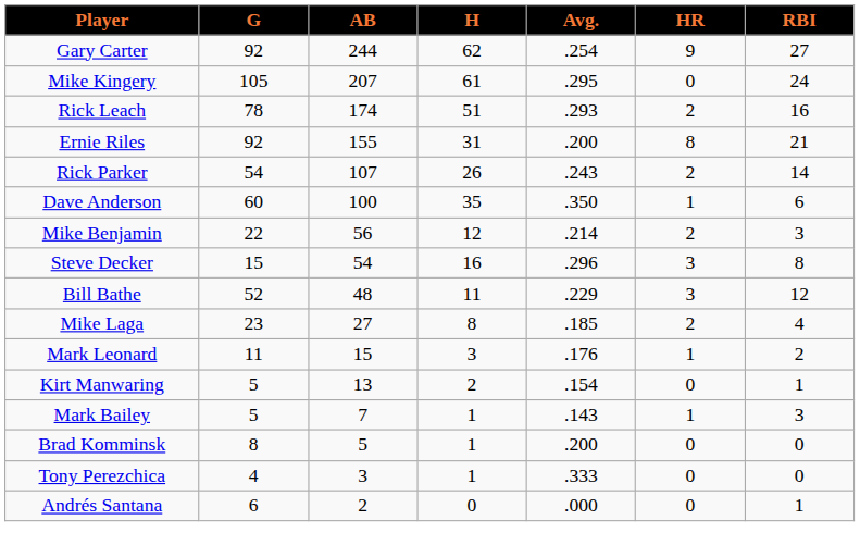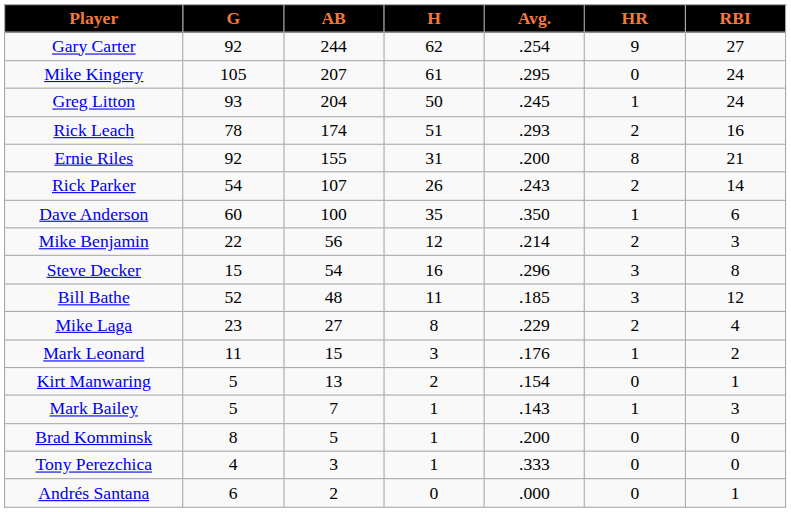 <table class="wikitable sortable">
 <tr>
 <th style="background:black;color:#f47937;" width="16%">Player</th>
 <th style="background:black;color:#f47937;" width="9%">G</th>
 <th style="background:black;color:#f47937;" width="9%">AB</th>
 <th style="background:black;color:#f47937;" width="9%">H</th>
 <th style="background:black;color:#f47937;" width="9%">Avg.</th>
 <th style="background:black;color:#f47937;" width="9%">HR</th>
 <th style="background:black;color:#f47937;" width="9%">RBI</th>
 </tr>
 <tr align="center">
 <td><a href='#'>Gary Carter</a></td>
 <td>92</td>
 <td>244</td>
 <td>62</td>
 <td>.254</td>
 <td>9</td>
 <td>27</td>
 </tr>
 <tr align="center">
 <td><a href='#'>Mike Kingery</a></td>
 <td>105</td>
 <td>207</td>
 <td>61</td>
 <td>.295</td>
 <td>0</td>
+<td>24</td>
+</tr>
+<tr align="center">
+<td><a href='#'>Greg Litton</a></td>
+<td>93</td>
+<td>204</td>
+<td>50</td>
+<td>.245</td>
+<td>1</td>
 <td>24</td>
 </tr>
 <tr align="center">
 <td><a href='#'>Rick Leach</a></td>
 <td>78</td>
 <td>174</td>
 <td>51</td>
 <td>.293</td>
 <td>2</td>
 <td>16</td>
 </tr>
 <tr align="center">
 <td><a href='#'>Ernie Riles</a></td>
 <td>92</td>
 <td>155</td>
 <td>31</td>
 <td>.200</td>
 <td>8</td>
 <td>21</td>
 </tr>
 <tr align="center">
 <td><a href='#'>Rick Parker</a></td>
 <td>54</td>
 <td>107</td>
 <td>26</td>
 <td>.243</td>
 <td>2</td>
 <td>14</td>
 </tr>
 <tr align="center">
 <td><a href='#'>Dave Anderson</a></td>
 <td>60</td>
 <td>100</td>
 <td>35</td>
 <td>.350</td>
 <td>1</td>
 <td>6</td>
 </tr>
 <tr align="center">
 <td><a href='#'>Mike Benjamin</a></td>
 <td>22</td>
 <td>56</td>
 <td>12</td>
 <td>.214</td>
 <td>2</td>
 <td>3</td>
 </tr>
 <tr align="center">
 <td><a href='#'>Steve Decker</a></td>
 <td>15</td>
 <td>54</td>
 <td>16</td>
 <td>.296</td>
 <td>3</td>
 <td>8</td>
 </tr>
 <tr align="center">
 <td><a href='#'>Bill Bathe</a></td>
 <td>52</td>
 <td>48</td>
 <td>11</td>
-<td>.229</td>
+<td>.185</td>
 <td>3</td>
 <td>12</td>
 </tr>
 <tr align="center">
 <td><a href='#'>Mike Laga</a></td>
 <td>23</td>
 <td>27</td>
 <td>8</td>
-<td>.185</td>
+<td>.229</td>
 <td>2</td>
 <td>4</td>
 </tr>
 <tr align="center">
 <td><a href='#'>Mark Leonard</a></td>
 <td>11</td>
 <td>15</td>
 <td>3</td>
 <td>.176</td>
 <td>1</td>
 <td>2</td>
 </tr>
 <tr align="center">
 <td><a href='#'>Kirt Manwaring</a></td>
 <td>5</td>
 <td>13</td>
 <td>2</td>
 <td>.154</td>
 <td>0</td>
 <td>1</td>
 </tr>
 <tr align="center">
 <td><a href='#'>Mark Bailey</a></td>
 <td>5</td>
 <td>7</td>
 <td>1</td>
 <td>.143</td>
 <td>1</td>
 <td>3</td>
 </tr>
 <tr align="center">
 <td><a href='#'>Brad Komminsk</a></td>
 <td>8</td>
 <td>5</td>
 <td>1</td>
 <td>.200</td>
 <td>0</td>
 <td>0</td>
 </tr>
 <tr align="center">
 <td><a href='#'>Tony Perezchica</a></td>
 <td>4</td>
 <td>3</td>
 <td>1</td>
 <td>.333</td>
 <td>0</td>
 <td>0</td>
 </tr>
 <tr align="center">
 <td><a href='#'>Andrés Santana</a></td>
 <td>6</td>
 <td>2</td>
 <td>0</td>
 <td>.000</td>
 <td>0</td>
 <td>1</td>
 </tr>
 </table>
